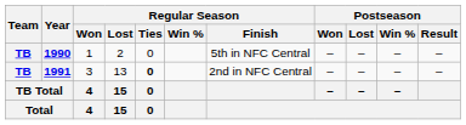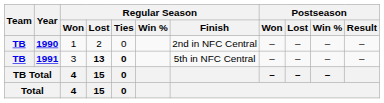 <table class="wikitable" style="font-size: 95%; text-align:center;">
 <tr>
 <th rowspan="2">Team</th>
 <th rowspan="2">Year</th>
 <th colspan="5">Regular Season</th>
 <th colspan="4">Postseason</th>
 </tr>
 <tr>
 <th>Won</th>
 <th>Lost</th>
 <th>Ties</th>
 <th>Win %</th>
 <th>Finish</th>
 <th>Won</th>
 <th>Lost</th>
 <th>Win %</th>
 <th>Result</th>
 </tr>
 <tr>
 <th><a href='#'>TB</a></th>
 <th><a href='#'>1990</a></th>
 <td>1</td>
 <td>2</td>
 <td>0</td>
 <td></td>
-<td>5th in NFC Central</td>
+<td>2nd in NFC Central</td>
 <td>–</td>
 <td>–</td>
 <td>–</td>
 <td>–</td>
 </tr>
 <tr>
 <th><a href='#'>TB</a></th>
 <th><a href='#'>1991</a></th>
 <td>3</td>
-<td>13</td>
+<td><strong>13</strong></td>
 <td><strong>0</strong></td>
 <td></td>
-<td>2nd in NFC Central</td>
+<td>5th in NFC Central</td>
 <td>–</td>
 <td>–</td>
 <td>–</td>
 <td>–</td>
 </tr>
 <tr>
 <th colspan="2">TB Total</th>
 <th>4</th>
 <th>15</th>
 <th>0</th>
 <th></th>
 <th></th>
 <th>–</th>
 <th>–</th>
 <th>–</th>
 <th></th>
 </tr>
 <tr>
 <th colspan="2">Total</th>
 <th>4</th>
 <th>15</th>
 <th>0</th>
 <th></th>
 <th colspan="5"></th>
 </tr>
 </table>
